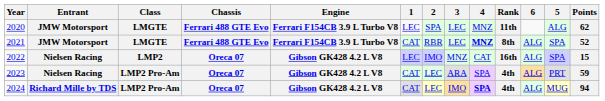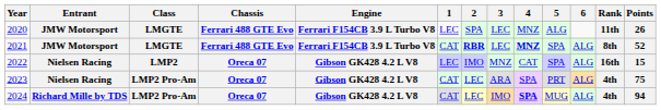 <table class="wikitable" style="text-align:center; font-size:90%">
 <tr>
 <th>Year</th>
 <th>Entrant</th>
 <th>Class</th>
 <th>Chassis</th>
 <th>Engine</th>
 <th>1</th>
 <th>2</th>
 <th>3</th>
 <th>4</th>
+<th>5</th>
+<th>6</th>
 <th>Rank</th>
-<th>6</th>
-<th>5</th>
 <th>Points</th>
 </tr>
 <tr>
 <td><a href='#'>2020</a></td>
 <th>JMW Motorsport</th>
 <th>LMGTE</th>
 <th><a href='#'>Ferrari 488 GTE Evo</a></th>
 <th><a href='#'>Ferrari F154CB</a> 3.9 L Turbo V8</th>
 <td style="background:#;"><a href='#'>LEC</a></td>
 <td style="background:#DFFFDF;"><a href='#'>SPA</a><br></td>
 <td style="background:#DFFFDF;"><a href='#'>LEC</a><br></td>
 <td style="background:#DFFFDF;"><a href='#'>MNZ</a><br></td>
+<td style="background:#DFFFDF;"><a href='#'>ALG</a><br></td>
+<td></td>
 <th>11th</th>
-<td></td>
-<td style="background:#DFFFDF;"><a href='#'>ALG</a><br></td>
-<th>62</th>
+<th>26</th>
 </tr>
 <tr>
 <td><a href='#'>2021</a></td>
 <th>JMW Motorsport</th>
 <th>LMGTE</th>
 <th><a href='#'>Ferrari 488 GTE Evo</a></th>
 <th><a href='#'>Ferrari F154CB</a> 3.9 L Turbo V8</th>
 <td style="background:#DFFFDF;"><a href='#'>CAT</a><br></td>
-<td style="background:#DFFFDF;"><a href='#'>RBR</a><br></td>
+<td style="background:#DFFFDF;"><strong><a href='#'>RBR</a><br></strong></td>
 <td style="background:#DFFFDF;"><a href='#'>LEC</a><br></td>
 <td style="background:#DFFFDF;"><strong><a href='#'>MNZ</a><br></strong></td>
+<td style="background:#DFFFDF;"><a href='#'>SPA</a><br></td>
+<td style="background:#DFFFDF;"><a href='#'>ALG</a><br></td>
 <th>8th</th>
-<td style="background:#DFFFDF;"><a href='#'>ALG</a><br></td>
-<td style="background:#DFFFDF;"><a href='#'>SPA</a><br></td>
 <th>52</th>
 </tr>
 <tr>
 <td><a href='#'>2022</a></td>
 <th>Nielsen Racing</th>
 <th>LMP2</th>
 <th><a href='#'>Oreca 07</a></th>
 <th><a href='#'>Gibson</a> GK428 4.2 L V8</th>
 <td style="background:#CFCFFF;"><a href='#'>LEC</a><br></td>
 <td style="background:#CFCFFF;"><a href='#'>IMO</a><br></td>
 <td style="background:#DFFFDF;"><a href='#'>MNZ</a><br></td>
 <td style="background:#DFFFDF;"><a href='#'>CAT</a><br></td>
+<td style="background:#CFCFFF;"><a href='#'>SPA</a><br></td>
+<td style="background:#DFFFDF;"><a href='#'>ALG</a><br></td>
 <th>16th</th>
-<td style="background:#DFFFDF;"><a href='#'>ALG</a><br></td>
-<td style="background:#CFCFFF;"><a href='#'>SPA</a><br></td>
 <th>15</th>
 </tr>
 <tr>
 <td><a href='#'>2023</a></td>
 <th>Nielsen Racing</th>
 <th>LMP2 Pro-Am</th>
 <th><a href='#'>Oreca 07</a></th>
 <th><a href='#'>Gibson</a> GK428 4.2 L V8</th>
 <td style="background:#DFFFDF;"><a href='#'>CAT</a><br></td>
 <td style="background:#DFFFDF;"><a href='#'>LEC</a><br></td>
 <td style="background:#DFDFDF;"><a href='#'>ARA</a><br></td>
 <td style="background:#EFCFFF;"><a href='#'>SPA</a><br></td>
+<td style="background:#DFDFDF;"><a href='#'>PRT</a><br></td>
+<td style="background:#FFDF9F;"><a href='#'>ALG</a><br></td>
 <th>4th</th>
-<td style="background:#FFDF9F;"><a href='#'>ALG</a><br></td>
-<td style="background:#DFDFDF;"><a href='#'>PRT</a><br></td>
-<th>59</th>
+<th>75</th>
 </tr>
 <tr>
 <td><a href='#'>2024</a></td>
 <th><a href='#'>Richard Mille by TDS</a></th>
 <th>LMP2 Pro-Am</th>
 <th><a href='#'>Oreca 07</a></th>
 <th><a href='#'>Gibson</a> GK428 4.2 L V8</th>
 <td style="background:#DFDFDF;"><a href='#'>CAT</a><br></td>
 <td style="background:#FFFFBF;"><a href='#'>LEC</a><br></td>
 <td style="background:#FFDF9F;"><a href='#'>IMO</a><br></td>
 <td style="background:#EFCFFF;"><strong><a href='#'>SPA</a></strong><br></td>
+<td style="background:#FFFFBF;"><a href='#'>MUG</a><br></td>
+<td style="background:#DFFFDF;"><a href='#'>ALG</a><br></td>
 <th>4th</th>
-<td style="background:#DFFFDF;"><a href='#'>ALG</a><br></td>
-<td style="background:#FFFFBF;"><a href='#'>MUG</a><br></td>
 <th>94</th>
 </tr>
 </table>
